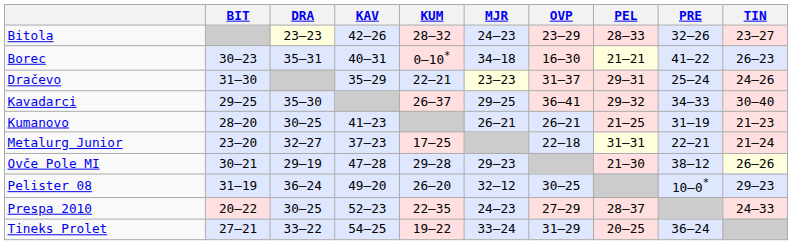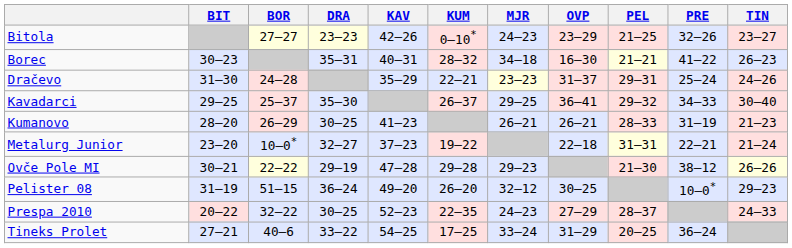 <table class="wikitable" style="text-align: center;" width="800">
 <tr>
 <th width=200></th>
 <th width=60><a href='#'>BIT</a></th>
+<th width=60><a href='#'>BOR</a></th>
 <th width=60><a href='#'>DRA</a></th>
 <th width=60><a href='#'>KAV</a></th>
 <th width=60><a href='#'>KUM</a></th>
 <th width=60><a href='#'>MJR</a></th>
 <th width=60><a href='#'>OVP</a></th>
 <th width=60><a href='#'>PEL</a></th>
 <th width=60><a href='#'>PRE</a></th>
 <th width=60><a href='#'>TIN</a></th>
 </tr>
 <tr>
 <td style="text-align: left;"><a href='#'>Bitola</a></td>
 <td bgcolor=#CCCCCC> </td>
+<td bgcolor=#FFFFDD>27–27</td>
 <td bgcolor=#FFFFDD>23–23</td>
 <td bgcolor=#DFE7FF>42–26</td>
-<td bgcolor=#FFDFDF>28–32</td>
+<td bgcolor=#FFDFDF>0–10<sup>*</sup></td>
 <td bgcolor=#DFE7FF>24–23</td>
 <td bgcolor=#FFDFDF>23–29</td>
-<td bgcolor=#FFDFDF>28–33</td>
+<td bgcolor=#FFDFDF>21–25</td>
 <td bgcolor=#DFE7FF>32–26</td>
 <td bgcolor=#FFDFDF>23–27</td>
 </tr>
 <tr>
 <td style="text-align: left;"><a href='#'>Borec</a></td>
 <td bgcolor=#DFE7FF>30–23</td>
+<td bgcolor=#CCCCCC> </td>
 <td bgcolor=#DFE7FF>35–31</td>
 <td bgcolor=#DFE7FF>40–31</td>
-<td bgcolor=#FFDFDF>0–10<sup>*</sup></td>
+<td bgcolor=#FFDFDF>28–32</td>
 <td bgcolor=#DFE7FF>34–18</td>
 <td bgcolor=#FFDFDF>16–30</td>
 <td bgcolor=#FFFFDD>21–21</td>
 <td bgcolor=#DFE7FF>41–22</td>
 <td bgcolor=#DFE7FF>26–23</td>
 </tr>
 <tr>
 <td style="text-align: left;"><a href='#'>Dračevo</a></td>
 <td bgcolor=#DFE7FF>31–30</td>
+<td bgcolor=#FFDFDF>24–28</td>
 <td bgcolor=#CCCCCC> </td>
 <td bgcolor=#DFE7FF>35–29</td>
 <td bgcolor=#DFE7FF>22–21</td>
 <td bgcolor=#FFFFDD>23–23</td>
 <td bgcolor=#FFDFDF>31–37</td>
 <td bgcolor=#FFDFDF>29–31</td>
 <td bgcolor=#DFE7FF>25–24</td>
 <td bgcolor=#FFDFDF>24–26</td>
 </tr>
 <tr>
 <td style="text-align: left;"><a href='#'>Kavadarci</a></td>
 <td bgcolor=#DFE7FF>29–25</td>
+<td bgcolor=#FFDFDF>25–37</td>
 <td bgcolor=#DFE7FF>35–30</td>
 <td bgcolor=#CCCCCC> </td>
 <td bgcolor=#FFDFDF>26–37</td>
 <td bgcolor=#DFE7FF>29–25</td>
 <td bgcolor=#FFDFDF>36–41</td>
 <td bgcolor=#FFDFDF>29–32</td>
 <td bgcolor=#DFE7FF>34–33</td>
 <td bgcolor=#FFDFDF>30–40</td>
 </tr>
 <tr>
 <td style="text-align: left;"><a href='#'>Kumanovo</a></td>
 <td bgcolor=#DFE7FF>28–20</td>
+<td bgcolor=#FFDFDF>26–29</td>
 <td bgcolor=#DFE7FF>30–25</td>
 <td bgcolor=#DFE7FF>41–23</td>
 <td bgcolor=#CCCCCC> </td>
 <td bgcolor=#DFE7FF>26–21</td>
 <td bgcolor=#DFE7FF>26–21</td>
-<td bgcolor=#FFDFDF>21–25</td>
+<td bgcolor=#FFDFDF>28–33</td>
 <td bgcolor=#DFE7FF>31–19</td>
 <td bgcolor=#FFDFDF>21–23</td>
 </tr>
 <tr>
 <td style="text-align: left;"><a href='#'>Metalurg Junior</a></td>
 <td bgcolor=#DFE7FF>23–20</td>
+<td bgcolor=#DFE7FF>10–0<sup>*</sup></td>
 <td bgcolor=#DFE7FF>32–27</td>
 <td bgcolor=#DFE7FF>37–23</td>
-<td bgcolor=#FFDFDF>17–25</td>
+<td bgcolor=#FFDFDF>19–22</td>
 <td bgcolor=#CCCCCC> </td>
 <td bgcolor=#DFE7FF>22–18</td>
 <td bgcolor=#FFFFDD>31–31</td>
 <td bgcolor=#DFE7FF>22–21</td>
 <td bgcolor=#FFDFDF>21–24</td>
 </tr>
 <tr>
 <td style="text-align: left;"><a href='#'>Ovče Pole MI</a></td>
 <td bgcolor=#DFE7FF>30–21</td>
+<td bgcolor=#FFFFDD>22–22</td>
 <td bgcolor=#DFE7FF>29–19</td>
 <td bgcolor=#DFE7FF>47–28</td>
 <td bgcolor=#DFE7FF>29–28</td>
 <td bgcolor=#DFE7FF>29–23</td>
 <td bgcolor=#CCCCCC> </td>
 <td bgcolor=#FFDFDF>21–30</td>
 <td bgcolor=#DFE7FF>38–12</td>
 <td bgcolor=#FFFFDD>26–26</td>
 </tr>
 <tr>
 <td style="text-align: left;"><a href='#'>Pelister 08</a></td>
 <td bgcolor=#DFE7FF>31–19</td>
+<td bgcolor=#DFE7FF>51–15</td>
 <td bgcolor=#DFE7FF>36–24</td>
 <td bgcolor=#DFE7FF>49–20</td>
 <td bgcolor=#DFE7FF>26–20</td>
 <td bgcolor=#DFE7FF>32–12</td>
 <td bgcolor=#DFE7FF>30–25</td>
 <td bgcolor=#CCCCCC> </td>
 <td bgcolor=#DFE7FF>10–0<sup>*</sup></td>
 <td bgcolor=#DFE7FF>29–23</td>
 </tr>
 <tr>
 <td style="text-align: left;"><a href='#'>Prespa 2010</a></td>
 <td bgcolor=#FFDFDF>20–22</td>
+<td bgcolor=#DFE7FF>32–22</td>
 <td bgcolor=#DFE7FF>30–25</td>
 <td bgcolor=#DFE7FF>52–23</td>
 <td bgcolor=#FFDFDF>22–35</td>
 <td bgcolor=#DFE7FF>24–23</td>
 <td bgcolor=#FFDFDF>27–29</td>
 <td bgcolor=#FFDFDF>28–37</td>
 <td bgcolor=#CCCCCC> </td>
 <td bgcolor=#FFDFDF>24–33</td>
 </tr>
 <tr>
 <td style="text-align: left;"><a href='#'>Tineks Prolet</a></td>
 <td bgcolor=#DFE7FF>27–21</td>
+<td bgcolor=#DFE7FF>40–6</td>
 <td bgcolor=#DFE7FF>33–22</td>
 <td bgcolor=#DFE7FF>54–25</td>
-<td bgcolor=#FFDFDF>19–22</td>
+<td bgcolor=#FFDFDF>17–25</td>
 <td bgcolor=#DFE7FF>33–24</td>
 <td bgcolor=#DFE7FF>31–29</td>
 <td bgcolor=#FFDFDF>20–25</td>
 <td bgcolor=#DFE7FF>36–24</td>
 <td bgcolor=#CCCCCC> </td>
 </tr>
 </table>
